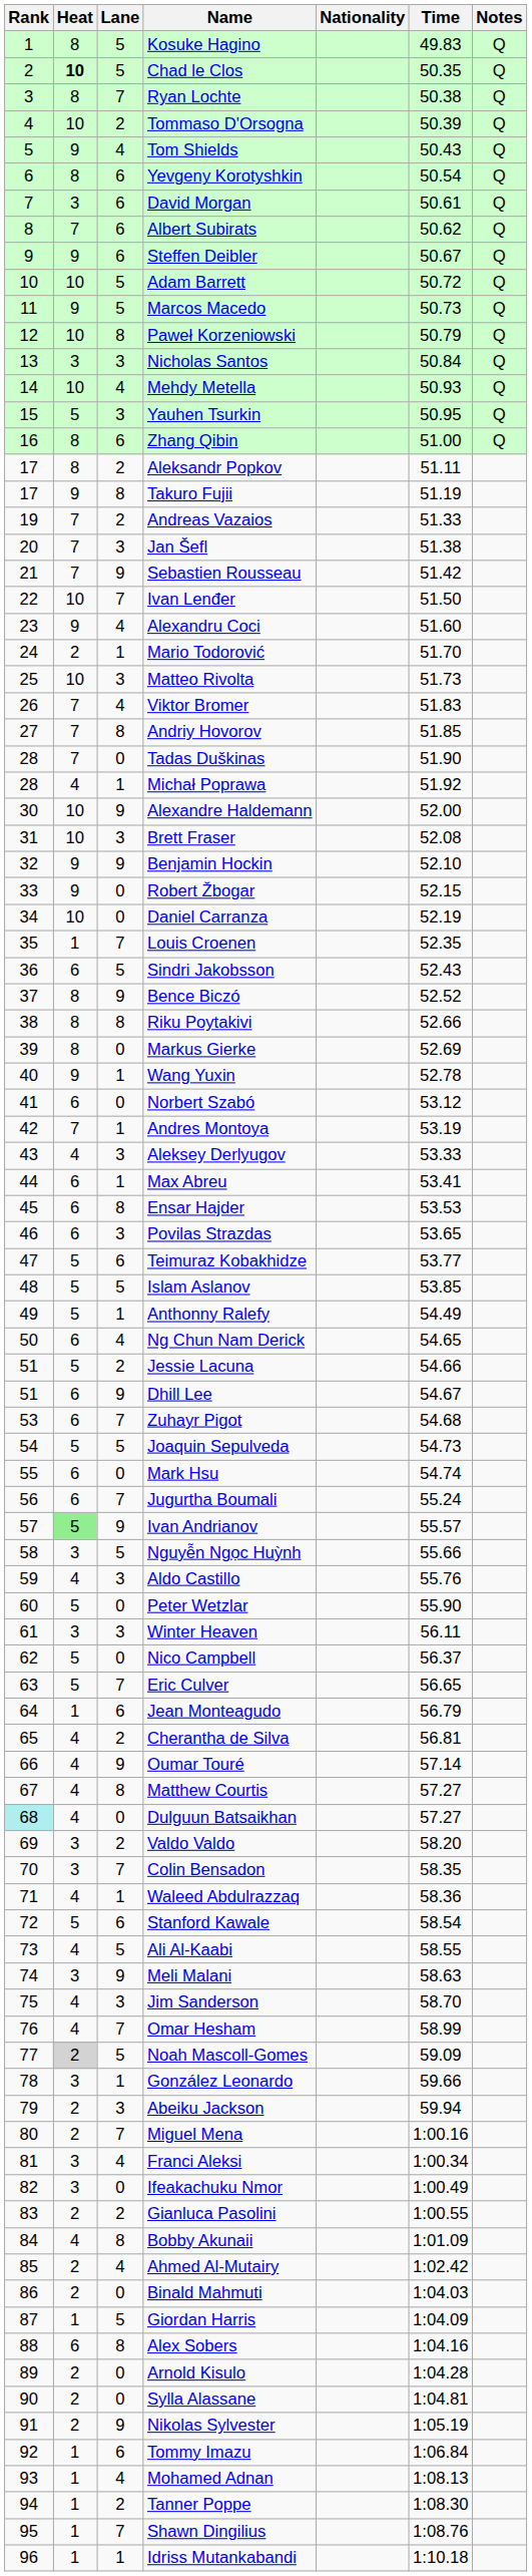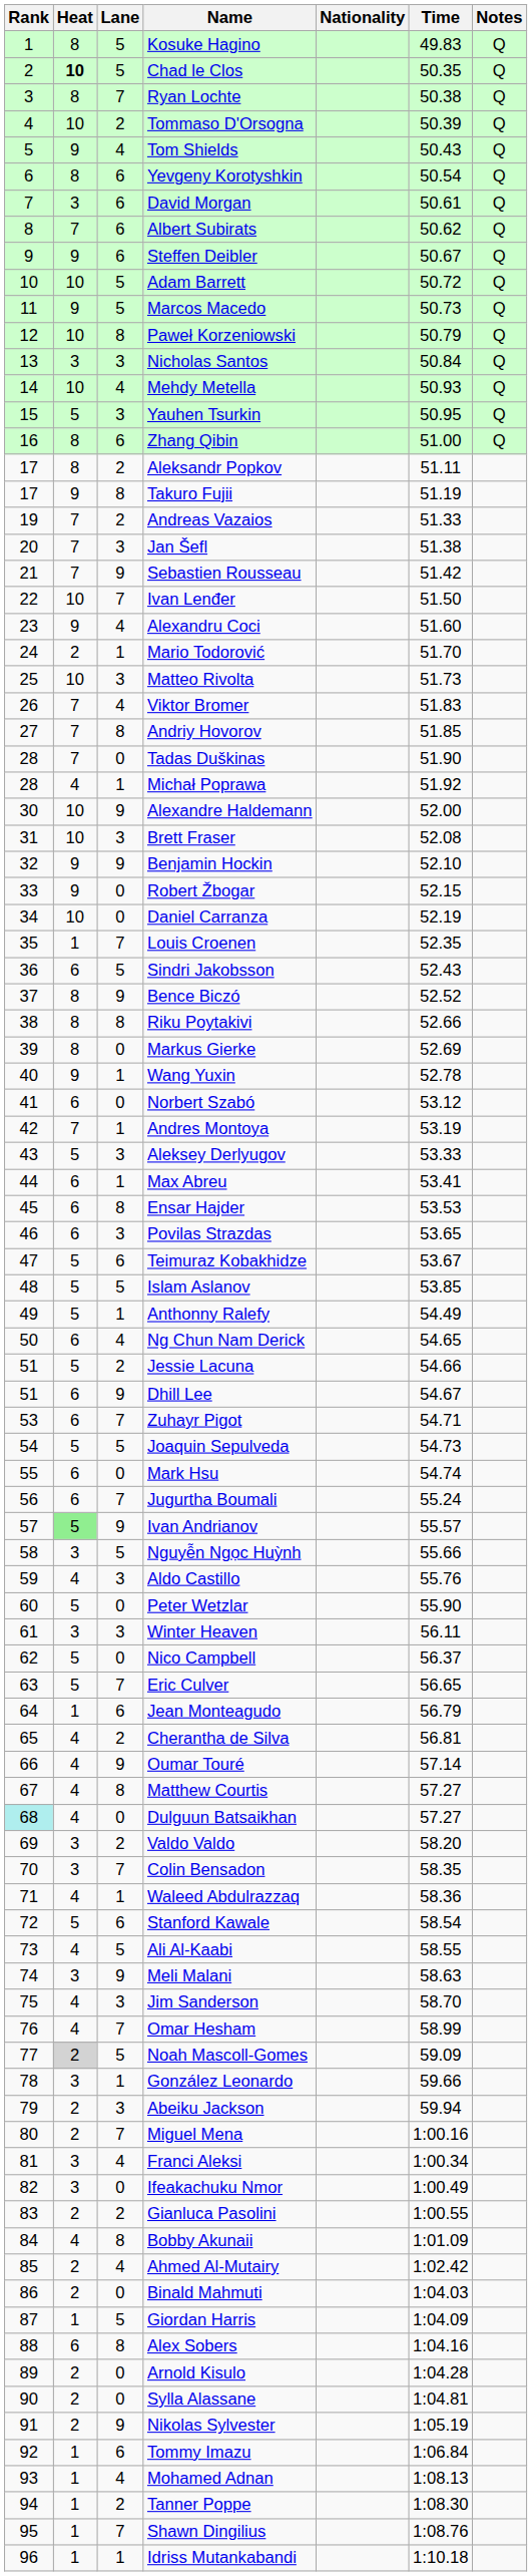 <table class="wikitable sortable" style="text-align:center">
 <tr>
 <th>Rank</th>
 <th>Heat</th>
 <th>Lane</th>
 <th>Name</th>
 <th>Nationality</th>
 <th>Time</th>
 <th>Notes</th>
 </tr>
 <tr bgcolor=ccffcc>
 <td>1</td>
 <td>8</td>
 <td>5</td>
 <td align=left><a href='#'>Kosuke Hagino</a></td>
 <td align=left></td>
 <td>49.83</td>
 <td>Q</td>
 </tr>
 <tr bgcolor=ccffcc>
 <td>2</td>
 <td><strong>10</strong></td>
 <td>5</td>
 <td align=left><a href='#'>Chad le Clos</a></td>
 <td align=left></td>
 <td>50.35</td>
 <td>Q</td>
 </tr>
 <tr bgcolor=ccffcc>
 <td>3</td>
 <td>8</td>
 <td>7</td>
 <td align=left><a href='#'>Ryan Lochte</a></td>
 <td align=left></td>
 <td>50.38</td>
 <td>Q</td>
 </tr>
 <tr bgcolor=ccffcc>
 <td>4</td>
 <td>10</td>
 <td>2</td>
 <td align=left><a href='#'>Tommaso D'Orsogna</a></td>
 <td align=left></td>
 <td>50.39</td>
 <td>Q</td>
 </tr>
 <tr bgcolor=ccffcc>
 <td>5</td>
 <td>9</td>
 <td>4</td>
 <td align=left><a href='#'>Tom Shields</a></td>
 <td align=left></td>
 <td>50.43</td>
 <td>Q</td>
 </tr>
 <tr bgcolor=ccffcc>
 <td>6</td>
 <td>8</td>
 <td>6</td>
 <td align=left><a href='#'>Yevgeny Korotyshkin</a></td>
 <td align=left></td>
 <td>50.54</td>
 <td>Q</td>
 </tr>
 <tr bgcolor=ccffcc>
 <td>7</td>
 <td>3</td>
 <td>6</td>
 <td align=left><a href='#'>David Morgan</a></td>
 <td align=left></td>
 <td>50.61</td>
 <td>Q</td>
 </tr>
 <tr bgcolor=ccffcc>
 <td>8</td>
 <td>7</td>
 <td>6</td>
 <td align=left><a href='#'>Albert Subirats</a></td>
 <td align=left></td>
 <td>50.62</td>
 <td>Q</td>
 </tr>
 <tr bgcolor=ccffcc>
 <td>9</td>
 <td>9</td>
 <td>6</td>
 <td align=left><a href='#'>Steffen Deibler</a></td>
 <td align=left></td>
 <td>50.67</td>
 <td>Q</td>
 </tr>
 <tr bgcolor=ccffcc>
 <td>10</td>
 <td>10</td>
 <td>5</td>
 <td align=left><a href='#'>Adam Barrett</a></td>
 <td align=left></td>
 <td>50.72</td>
 <td>Q</td>
 </tr>
 <tr bgcolor=ccffcc>
 <td>11</td>
 <td>9</td>
 <td>5</td>
 <td align=left><a href='#'>Marcos Macedo</a></td>
 <td align=left></td>
 <td>50.73</td>
 <td>Q</td>
 </tr>
 <tr bgcolor=ccffcc>
 <td>12</td>
 <td>10</td>
 <td>8</td>
 <td align=left><a href='#'>Paweł Korzeniowski</a></td>
 <td align=left></td>
 <td>50.79</td>
 <td>Q</td>
 </tr>
 <tr bgcolor=ccffcc>
 <td>13</td>
 <td>3</td>
 <td>3</td>
 <td align=left><a href='#'>Nicholas Santos</a></td>
 <td align=left></td>
 <td>50.84</td>
 <td>Q</td>
 </tr>
 <tr bgcolor=ccffcc>
 <td>14</td>
 <td>10</td>
 <td>4</td>
 <td align=left><a href='#'>Mehdy Metella</a></td>
 <td align=left></td>
 <td>50.93</td>
 <td>Q</td>
 </tr>
 <tr bgcolor=ccffcc>
 <td>15</td>
 <td>5</td>
 <td>3</td>
 <td align=left><a href='#'>Yauhen Tsurkin</a></td>
 <td align=left></td>
 <td>50.95</td>
 <td>Q</td>
 </tr>
 <tr bgcolor=ccffcc>
 <td>16</td>
 <td>8</td>
 <td>6</td>
 <td align=left><a href='#'>Zhang Qibin</a></td>
 <td align=left></td>
 <td>51.00</td>
 <td>Q</td>
 </tr>
 <tr>
 <td>17</td>
 <td>8</td>
 <td>2</td>
 <td align=left><a href='#'>Aleksandr Popkov</a></td>
 <td align=left></td>
 <td>51.11</td>
 <td></td>
 </tr>
 <tr>
 <td>17</td>
 <td>9</td>
 <td>8</td>
 <td align=left><a href='#'>Takuro Fujii</a></td>
 <td align=left></td>
 <td>51.19</td>
 <td></td>
 </tr>
 <tr>
 <td>19</td>
 <td>7</td>
 <td>2</td>
 <td align=left><a href='#'>Andreas Vazaios</a></td>
 <td align=left></td>
 <td>51.33</td>
 <td></td>
 </tr>
 <tr>
 <td>20</td>
 <td>7</td>
 <td>3</td>
 <td align=left><a href='#'>Jan Šefl</a></td>
 <td align=left></td>
 <td>51.38</td>
 <td></td>
 </tr>
 <tr>
 <td>21</td>
 <td>7</td>
 <td>9</td>
 <td align=left><a href='#'>Sebastien Rousseau</a></td>
 <td align=left></td>
 <td>51.42</td>
 <td></td>
 </tr>
 <tr>
 <td>22</td>
 <td>10</td>
 <td>7</td>
 <td align=left><a href='#'>Ivan Lenđer</a></td>
 <td align=left></td>
 <td>51.50</td>
 <td></td>
 </tr>
 <tr>
 <td>23</td>
 <td>9</td>
 <td>4</td>
 <td align=left><a href='#'>Alexandru Coci</a></td>
 <td align=left></td>
 <td>51.60</td>
 <td></td>
 </tr>
 <tr>
 <td>24</td>
 <td>2</td>
 <td>1</td>
 <td align=left><a href='#'>Mario Todorović</a></td>
 <td align=left></td>
 <td>51.70</td>
 <td></td>
 </tr>
 <tr>
 <td>25</td>
 <td>10</td>
 <td>3</td>
 <td align=left><a href='#'>Matteo Rivolta</a></td>
 <td align=left></td>
 <td>51.73</td>
 <td></td>
 </tr>
 <tr>
 <td>26</td>
 <td>7</td>
 <td>4</td>
 <td align=left><a href='#'>Viktor Bromer</a></td>
 <td align=left></td>
 <td>51.83</td>
 <td></td>
 </tr>
 <tr>
 <td>27</td>
 <td>7</td>
 <td>8</td>
 <td align=left><a href='#'>Andriy Hovorov</a></td>
 <td align=left></td>
 <td>51.85</td>
 <td></td>
 </tr>
 <tr>
 <td>28</td>
 <td>7</td>
 <td>0</td>
 <td align=left><a href='#'>Tadas Duškinas</a></td>
 <td align=left></td>
 <td>51.90</td>
 <td></td>
 </tr>
 <tr>
 <td>28</td>
 <td>4</td>
 <td>1</td>
 <td align=left><a href='#'>Michał Poprawa</a></td>
 <td align=left></td>
 <td>51.92</td>
 <td></td>
 </tr>
 <tr>
 <td>30</td>
 <td>10</td>
 <td>9</td>
 <td align=left><a href='#'>Alexandre Haldemann</a></td>
 <td align=left></td>
 <td>52.00</td>
 <td></td>
 </tr>
 <tr>
 <td>31</td>
 <td>10</td>
 <td>3</td>
 <td align=left><a href='#'>Brett Fraser</a></td>
 <td align=left></td>
 <td>52.08</td>
 <td></td>
 </tr>
 <tr>
 <td>32</td>
 <td>9</td>
 <td>9</td>
 <td align=left><a href='#'>Benjamin Hockin</a></td>
 <td align=left></td>
 <td>52.10</td>
 <td></td>
 </tr>
 <tr>
 <td>33</td>
 <td>9</td>
 <td>0</td>
 <td align=left><a href='#'>Robert Žbogar</a></td>
 <td align=left></td>
 <td>52.15</td>
 <td></td>
 </tr>
 <tr>
 <td>34</td>
 <td>10</td>
 <td>0</td>
 <td align=left><a href='#'>Daniel Carranza</a></td>
 <td align=left></td>
 <td>52.19</td>
 <td></td>
 </tr>
 <tr>
 <td>35</td>
 <td>1</td>
 <td>7</td>
 <td align=left><a href='#'>Louis Croenen</a></td>
 <td align=left></td>
 <td>52.35</td>
 <td></td>
 </tr>
 <tr>
 <td>36</td>
 <td>6</td>
 <td>5</td>
 <td align=left><a href='#'>Sindri Jakobsson</a></td>
 <td align=left></td>
 <td>52.43</td>
 <td></td>
 </tr>
 <tr>
 <td>37</td>
 <td>8</td>
 <td>9</td>
 <td align=left><a href='#'>Bence Biczó</a></td>
 <td align=left></td>
 <td>52.52</td>
 <td></td>
 </tr>
 <tr>
 <td>38</td>
 <td>8</td>
 <td>8</td>
 <td align=left><a href='#'>Riku Poytakivi</a></td>
 <td align=left></td>
 <td>52.66</td>
 <td></td>
 </tr>
 <tr>
 <td>39</td>
 <td>8</td>
 <td>0</td>
 <td align=left><a href='#'>Markus Gierke</a></td>
 <td align=left></td>
 <td>52.69</td>
 <td></td>
 </tr>
 <tr>
 <td>40</td>
 <td>9</td>
 <td>1</td>
 <td align=left><a href='#'>Wang Yuxin</a></td>
 <td align=left></td>
 <td>52.78</td>
 <td></td>
 </tr>
 <tr>
 <td>41</td>
 <td>6</td>
 <td>0</td>
 <td align=left><a href='#'>Norbert Szabó</a></td>
 <td align=left></td>
 <td>53.12</td>
 <td></td>
 </tr>
 <tr>
 <td>42</td>
 <td>7</td>
 <td>1</td>
 <td align=left><a href='#'>Andres Montoya</a></td>
 <td align=left></td>
 <td>53.19</td>
 <td></td>
 </tr>
 <tr>
 <td>43</td>
-<td>4</td>
+<td>5</td>
 <td>3</td>
 <td align=left><a href='#'>Aleksey Derlyugov</a></td>
 <td align=left></td>
 <td>53.33</td>
 <td></td>
 </tr>
 <tr>
 <td>44</td>
 <td>6</td>
 <td>1</td>
 <td align=left><a href='#'>Max Abreu</a></td>
 <td align=left></td>
 <td>53.41</td>
 <td></td>
 </tr>
 <tr>
 <td>45</td>
 <td>6</td>
 <td>8</td>
 <td align=left><a href='#'>Ensar Hajder</a></td>
 <td align=left></td>
 <td>53.53</td>
 <td></td>
 </tr>
 <tr>
 <td>46</td>
 <td>6</td>
 <td>3</td>
 <td align=left><a href='#'>Povilas Strazdas</a></td>
 <td align=left></td>
 <td>53.65</td>
 <td></td>
 </tr>
 <tr>
 <td>47</td>
 <td>5</td>
 <td>6</td>
 <td align=left><a href='#'>Teimuraz Kobakhidze</a></td>
 <td align=left></td>
-<td>53.77</td>
+<td>53.67</td>
 <td></td>
 </tr>
 <tr>
 <td>48</td>
 <td>5</td>
 <td>5</td>
 <td align=left><a href='#'>Islam Aslanov</a></td>
 <td align=left></td>
 <td>53.85</td>
 <td></td>
 </tr>
 <tr>
 <td>49</td>
 <td>5</td>
 <td>1</td>
 <td align=left><a href='#'>Anthonny Ralefy</a></td>
 <td align=left></td>
 <td>54.49</td>
 <td></td>
 </tr>
 <tr>
 <td>50</td>
 <td>6</td>
 <td>4</td>
 <td align=left><a href='#'>Ng Chun Nam Derick</a></td>
 <td align=left></td>
 <td>54.65</td>
 <td></td>
 </tr>
 <tr>
 <td>51</td>
 <td>5</td>
 <td>2</td>
 <td align=left><a href='#'>Jessie Lacuna</a></td>
 <td align=left></td>
 <td>54.66</td>
 <td></td>
 </tr>
 <tr>
 <td>51</td>
 <td>6</td>
 <td>9</td>
 <td align=left><a href='#'>Dhill Lee</a></td>
 <td align=left></td>
 <td>54.67</td>
 <td></td>
 </tr>
 <tr>
 <td>53</td>
 <td>6</td>
 <td>7</td>
 <td align=left><a href='#'>Zuhayr Pigot</a></td>
 <td align=left></td>
-<td>54.68</td>
+<td>54.71</td>
 <td></td>
 </tr>
 <tr>
 <td>54</td>
 <td>5</td>
 <td>5</td>
 <td align=left><a href='#'>Joaquin Sepulveda</a></td>
 <td align=left></td>
 <td>54.73</td>
 <td></td>
 </tr>
 <tr>
 <td>55</td>
 <td>6</td>
 <td>0</td>
 <td align=left><a href='#'>Mark Hsu</a></td>
 <td align=left></td>
 <td>54.74</td>
 <td></td>
 </tr>
 <tr>
 <td>56</td>
 <td>6</td>
 <td>7</td>
 <td align=left><a href='#'>Jugurtha Boumali</a></td>
 <td align=left></td>
 <td>55.24</td>
 <td></td>
 </tr>
 <tr>
 <td>57</td>
 <td style="background: lightgreen;">5</td>
 <td>9</td>
 <td align=left><a href='#'>Ivan Andrianov</a></td>
 <td align=left></td>
 <td>55.57</td>
 <td></td>
 </tr>
 <tr>
 <td>58</td>
 <td>3</td>
 <td>5</td>
 <td align=left><a href='#'>Nguyễn Ngọc Huỳnh</a></td>
 <td align=left></td>
 <td>55.66</td>
 <td></td>
 </tr>
 <tr>
 <td>59</td>
 <td>4</td>
 <td>3</td>
 <td align=left><a href='#'>Aldo Castillo</a></td>
 <td align=left></td>
 <td>55.76</td>
 <td></td>
 </tr>
 <tr>
 <td>60</td>
 <td>5</td>
 <td>0</td>
 <td align=left><a href='#'>Peter Wetzlar</a></td>
 <td align=left></td>
 <td>55.90</td>
 <td></td>
 </tr>
 <tr>
 <td>61</td>
 <td>3</td>
 <td>3</td>
 <td align=left><a href='#'>Winter Heaven</a></td>
 <td align=left></td>
 <td>56.11</td>
 <td></td>
 </tr>
 <tr>
 <td>62</td>
 <td>5</td>
 <td>0</td>
 <td align=left><a href='#'>Nico Campbell</a></td>
 <td align=left></td>
 <td>56.37</td>
 <td></td>
 </tr>
 <tr>
 <td>63</td>
 <td>5</td>
 <td>7</td>
 <td align=left><a href='#'>Eric Culver</a></td>
 <td align=left></td>
 <td>56.65</td>
 <td></td>
 </tr>
 <tr>
 <td>64</td>
 <td>1</td>
 <td>6</td>
 <td align=left><a href='#'>Jean Monteagudo</a></td>
 <td align=left></td>
 <td>56.79</td>
 <td></td>
 </tr>
 <tr>
 <td>65</td>
 <td>4</td>
 <td>2</td>
 <td align=left><a href='#'>Cherantha de Silva</a></td>
 <td align=left></td>
 <td>56.81</td>
 <td></td>
 </tr>
 <tr>
 <td>66</td>
 <td>4</td>
 <td>9</td>
 <td align=left><a href='#'>Oumar Touré</a></td>
 <td align=left></td>
 <td>57.14</td>
 <td></td>
 </tr>
 <tr>
 <td>67</td>
 <td>4</td>
 <td>8</td>
 <td align=left><a href='#'>Matthew Courtis</a></td>
 <td align=left></td>
 <td>57.27</td>
 <td></td>
 </tr>
 <tr>
 <td style="background: paleturquoise;">68</td>
 <td>4</td>
 <td>0</td>
 <td align=left><a href='#'>Dulguun Batsaikhan</a></td>
 <td align=left></td>
 <td>57.27</td>
 <td></td>
 </tr>
 <tr>
 <td>69</td>
 <td>3</td>
 <td>2</td>
 <td align=left><a href='#'>Valdo Valdo</a></td>
 <td align=left></td>
 <td>58.20</td>
 <td></td>
 </tr>
 <tr>
 <td>70</td>
 <td>3</td>
 <td>7</td>
 <td align=left><a href='#'>Colin Bensadon</a></td>
 <td align=left></td>
 <td>58.35</td>
 <td></td>
 </tr>
 <tr>
 <td>71</td>
 <td>4</td>
 <td>1</td>
 <td align=left><a href='#'>Waleed Abdulrazzaq</a></td>
 <td align=left></td>
 <td>58.36</td>
 <td></td>
 </tr>
 <tr>
 <td>72</td>
 <td>5</td>
 <td>6</td>
 <td align=left><a href='#'>Stanford Kawale</a></td>
 <td align=left></td>
 <td>58.54</td>
 <td></td>
 </tr>
 <tr>
 <td>73</td>
 <td>4</td>
 <td>5</td>
 <td align=left><a href='#'>Ali Al-Kaabi</a></td>
 <td align=left></td>
 <td>58.55</td>
 <td></td>
 </tr>
 <tr>
 <td>74</td>
 <td>3</td>
 <td>9</td>
 <td align=left><a href='#'>Meli Malani</a></td>
 <td align=left></td>
 <td>58.63</td>
 <td></td>
 </tr>
 <tr>
 <td>75</td>
 <td>4</td>
 <td>3</td>
 <td align=left><a href='#'>Jim Sanderson</a></td>
 <td align=left></td>
 <td>58.70</td>
 <td></td>
 </tr>
 <tr>
 <td>76</td>
 <td>4</td>
 <td>7</td>
 <td align=left><a href='#'>Omar Hesham</a></td>
 <td align=left></td>
 <td>58.99</td>
 <td></td>
 </tr>
 <tr>
 <td>77</td>
 <td style="background: lightgrey;">2</td>
 <td>5</td>
 <td align=left><a href='#'>Noah Mascoll-Gomes</a></td>
 <td align=left></td>
 <td>59.09</td>
 <td></td>
 </tr>
 <tr>
 <td>78</td>
 <td>3</td>
 <td>1</td>
 <td align=left><a href='#'>González Leonardo</a></td>
 <td align=left></td>
 <td>59.66</td>
 <td></td>
 </tr>
 <tr>
 <td>79</td>
 <td>2</td>
 <td>3</td>
 <td align=left><a href='#'>Abeiku Jackson</a></td>
 <td align=left></td>
 <td>59.94</td>
 <td></td>
 </tr>
 <tr>
 <td>80</td>
 <td>2</td>
 <td>7</td>
 <td align=left><a href='#'>Miguel Mena</a></td>
 <td align=left></td>
 <td>1:00.16</td>
 <td></td>
 </tr>
 <tr>
 <td>81</td>
 <td>3</td>
 <td>4</td>
 <td align=left><a href='#'>Franci Aleksi</a></td>
 <td align=left></td>
 <td>1:00.34</td>
 <td></td>
 </tr>
 <tr>
 <td>82</td>
 <td>3</td>
 <td>0</td>
 <td align=left><a href='#'>Ifeakachuku Nmor</a></td>
 <td align=left></td>
 <td>1:00.49</td>
 <td></td>
 </tr>
 <tr>
 <td>83</td>
 <td>2</td>
 <td>2</td>
 <td align=left><a href='#'>Gianluca Pasolini</a></td>
 <td align=left></td>
 <td>1:00.55</td>
 <td></td>
 </tr>
 <tr>
 <td>84</td>
 <td>4</td>
 <td>8</td>
 <td align=left><a href='#'>Bobby Akunaii</a></td>
 <td align=left></td>
 <td>1:01.09</td>
 <td></td>
 </tr>
 <tr>
 <td>85</td>
 <td>2</td>
 <td>4</td>
 <td align=left><a href='#'>Ahmed Al-Mutairy</a></td>
 <td align=left></td>
 <td>1:02.42</td>
 <td></td>
 </tr>
 <tr>
 <td>86</td>
 <td>2</td>
 <td>0</td>
 <td align=left><a href='#'>Binald Mahmuti</a></td>
 <td align=left></td>
 <td>1:04.03</td>
 <td></td>
 </tr>
 <tr>
 <td>87</td>
 <td>1</td>
 <td>5</td>
 <td align=left><a href='#'>Giordan Harris</a></td>
 <td align=left></td>
 <td>1:04.09</td>
 <td></td>
 </tr>
 <tr>
 <td>88</td>
 <td>6</td>
 <td>8</td>
 <td align=left><a href='#'>Alex Sobers</a></td>
 <td align=left></td>
 <td>1:04.16</td>
 <td></td>
 </tr>
 <tr>
 <td>89</td>
 <td>2</td>
 <td>0</td>
 <td align=left><a href='#'>Arnold Kisulo</a></td>
 <td align=left></td>
 <td>1:04.28</td>
 <td></td>
 </tr>
 <tr>
 <td>90</td>
 <td>2</td>
 <td>0</td>
 <td align=left><a href='#'>Sylla Alassane</a></td>
 <td align=left></td>
 <td>1:04.81</td>
 <td></td>
 </tr>
 <tr>
 <td>91</td>
 <td>2</td>
 <td>9</td>
 <td align=left><a href='#'>Nikolas Sylvester</a></td>
 <td align=left></td>
 <td>1:05.19</td>
 <td></td>
 </tr>
 <tr>
 <td>92</td>
 <td>1</td>
 <td>6</td>
 <td align=left><a href='#'>Tommy Imazu</a></td>
 <td align=left></td>
 <td>1:06.84</td>
 <td></td>
 </tr>
 <tr>
 <td>93</td>
 <td>1</td>
 <td>4</td>
 <td align=left><a href='#'>Mohamed Adnan</a></td>
 <td align=left></td>
 <td>1:08.13</td>
 <td></td>
 </tr>
 <tr>
 <td>94</td>
 <td>1</td>
 <td>2</td>
 <td align=left><a href='#'>Tanner Poppe</a></td>
 <td align=left></td>
 <td>1:08.30</td>
 <td></td>
 </tr>
 <tr>
 <td>95</td>
 <td>1</td>
 <td>7</td>
 <td align=left><a href='#'>Shawn Dingilius</a></td>
 <td align=left></td>
 <td>1:08.76</td>
 <td></td>
 </tr>
 <tr>
 <td>96</td>
 <td>1</td>
 <td>1</td>
 <td align=left><a href='#'>Idriss Mutankabandi</a></td>
 <td align=left></td>
 <td>1:10.18</td>
 <td></td>
 </tr>
 </table>
